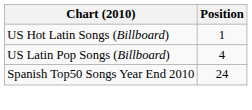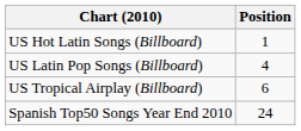 <table class="wikitable sortable">
 <tr>
 <th>Chart (2010)</th>
 <th>Position</th>
 </tr>
 <tr>
 <td>US Hot Latin Songs (<em>Billboard</em>)</td>
 <td style="text-align:center;">1</td>
 </tr>
 <tr>
 <td>US Latin Pop Songs (<em>Billboard</em>)</td>
 <td style="text-align:center;">4</td>
 </tr>
 <tr>
+<td>US Tropical Airplay (<em>Billboard</em>)</td>
+<td style="text-align:center;">6</td>
+</tr>
+<tr>
 <td>Spanish Top50 Songs Year End 2010</td>
 <td style="text-align:center;">24</td>
 </tr>
 </table>
